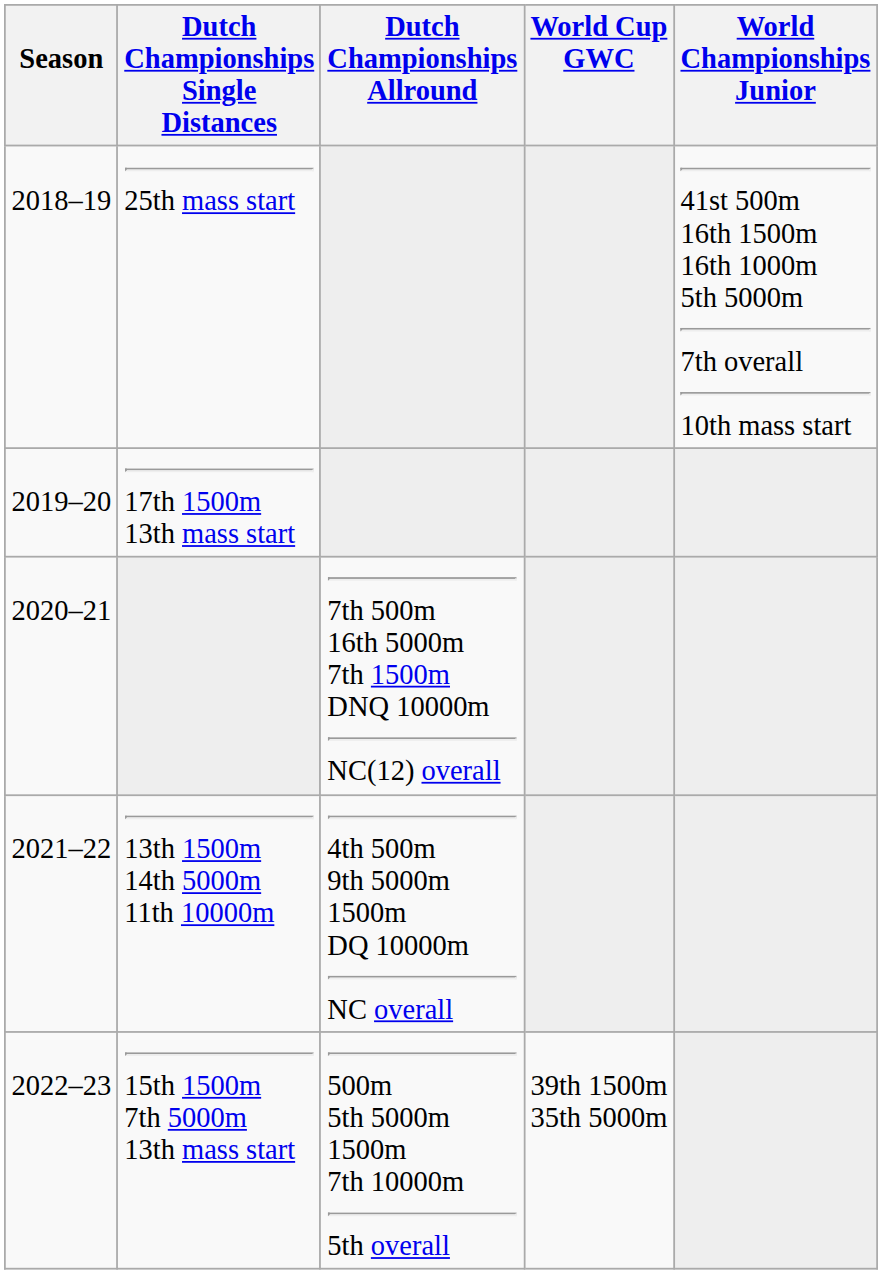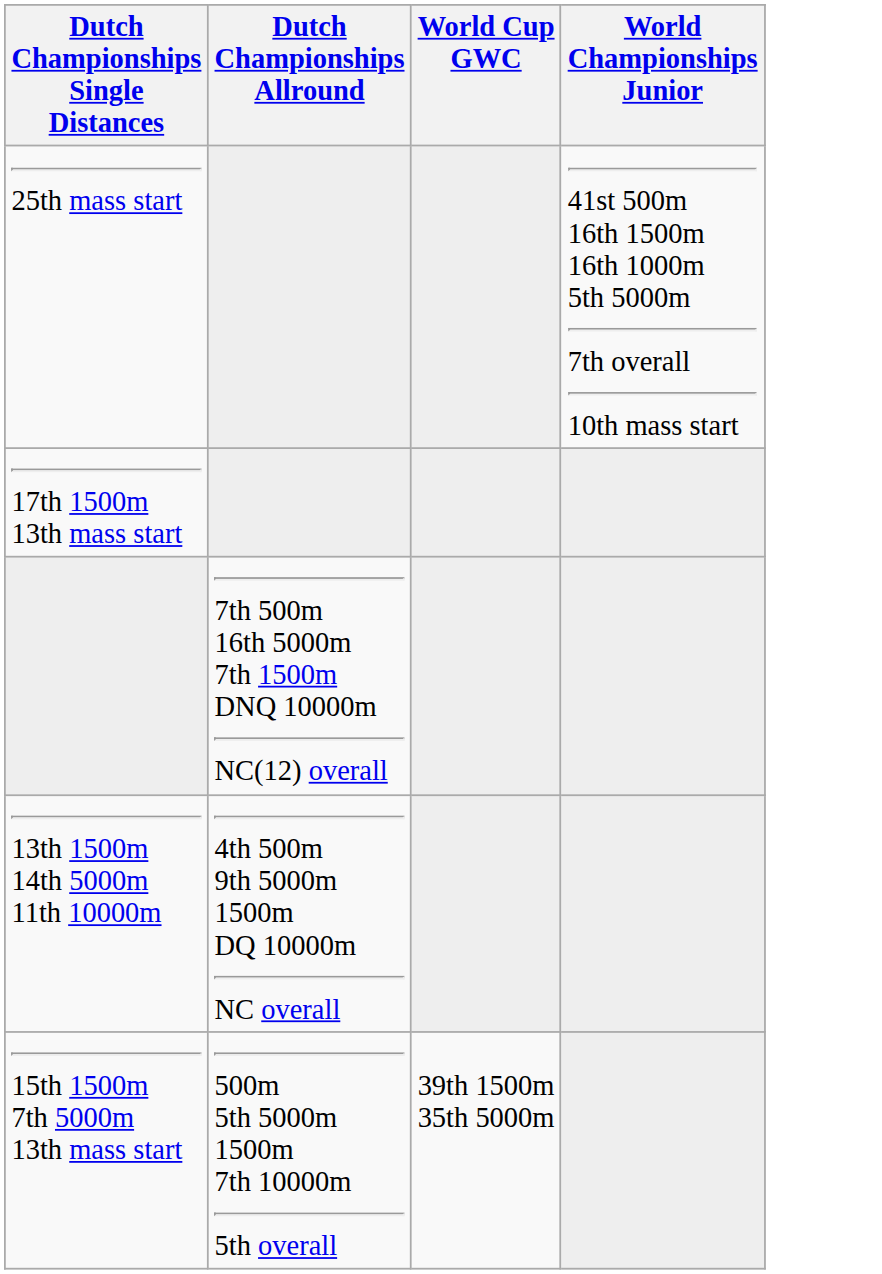 <table class="wikitable">
 <tr style="vertical-align: top;">
-<th><br> Season</th>
 <th><a href='#'>Dutch <br> Championships <br> Single <br> Distances</a></th>
 <th><a href='#'>Dutch <br> Championships <br> Allround</a></th>
 <th><a href='#'>World Cup <br> GWC</a></th>
 <th><a href='#'>World <br> Championships <br> Junior</a></th>
 </tr>
 <tr style="vertical-align: top;">
-<td><br> 2018–19</td>
 <td> <hr> 25th <a href='#'>mass start</a></td>
 <td bgcolor=#EEEEEE></td>
 <td bgcolor=#EEEEEE></td>
 <td> <hr> 41st 500m <br> 16th 1500m <br> 16th 1000m <br> 5th 5000m <hr> 7th overall <hr> 10th mass start</td>
 </tr>
 <tr style="vertical-align: top;">
-<td><br> 2019–20</td>
 <td> <hr> 17th <a href='#'>1500m</a> <br> 13th <a href='#'>mass start</a></td>
 <td bgcolor=#EEEEEE></td>
 <td bgcolor=#EEEEEE></td>
 <td bgcolor=#EEEEEE></td>
 </tr>
 <tr style="vertical-align: top;">
-<td><br> 2020–21</td>
 <td bgcolor=#EEEEEE></td>
 <td> <hr> 7th 500m <br> 16th 5000m <br> 7th <a href='#'>1500m</a> <br> DNQ 10000m <hr> NC(12) <a href='#'>overall</a></td>
 <td bgcolor=#EEEEEE></td>
 <td bgcolor=#EEEEEE></td>
 </tr>
 <tr style="vertical-align: top;">
-<td><br> 2021–22</td>
 <td> <hr> 13th <a href='#'>1500m</a> <br> 14th <a href='#'>5000m</a> <br> 11th <a href='#'>10000m</a></td>
 <td> <hr> 4th 500m <br> 9th 5000m <br>  1500m <br> DQ 10000m <hr> NC <a href='#'>overall</a></td>
 <td bgcolor=#EEEEEE></td>
 <td bgcolor=#EEEEEE></td>
 </tr>
 <tr style="vertical-align: top;">
-<td><br> 2022–23</td>
 <td> <hr> 15th <a href='#'>1500m</a> <br> 7th <a href='#'>5000m</a> <br> 13th <a href='#'>mass start</a></td>
 <td> <hr>  500m <br> 5th 5000m <br>  1500m <br> 7th 10000m <hr> 5th <a href='#'>overall</a></td>
 <td><br> 39th 1500m <br> 35th 5000m</td>
 <td bgcolor=#EEEEEE></td>
 </tr>
 </table>
